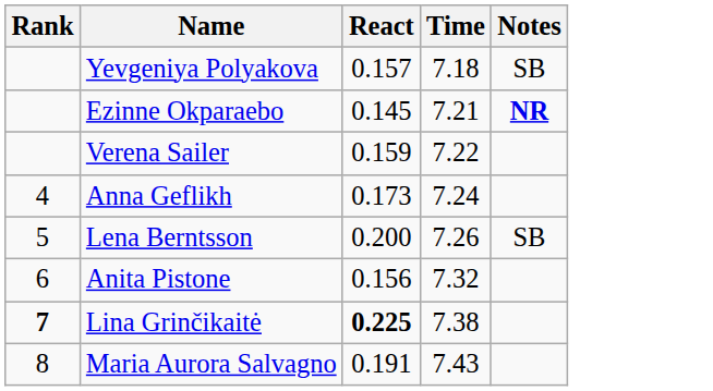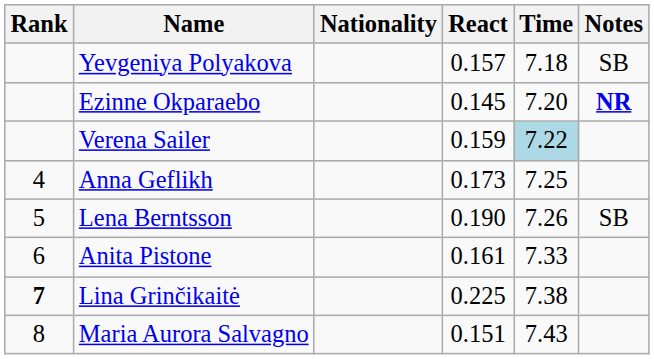 <table class="wikitable sortable" style="text-align:center">
 <tr>
 <th>Rank</th>
 <th>Name</th>
+<th>Nationality</th>
 <th>React</th>
 <th>Time</th>
 <th>Notes</th>
 </tr>
 <tr>
 <td></td>
 <td align="left"><a href='#'>Yevgeniya Polyakova</a></td>
+<td align=left></td>
 <td>0.157</td>
 <td>7.18</td>
 <td>SB</td>
 </tr>
 <tr>
 <td></td>
 <td align="left"><a href='#'>Ezinne Okparaebo</a></td>
+<td align=left></td>
 <td>0.145</td>
-<td>7.21</td>
+<td>7.20</td>
 <td><strong><a href='#'>NR</a></strong></td>
 </tr>
 <tr>
 <td></td>
 <td align="left"><a href='#'>Verena Sailer</a></td>
+<td align=left></td>
 <td>0.159</td>
-<td>7.22</td>
+<td style="background: lightblue;">7.22</td>
 <td></td>
 </tr>
 <tr>
 <td>4</td>
 <td align="left"><a href='#'>Anna Geflikh</a></td>
+<td align=left></td>
 <td>0.173</td>
-<td>7.24</td>
+<td>7.25</td>
 <td></td>
 </tr>
 <tr>
 <td>5</td>
 <td align="left"><a href='#'>Lena Berntsson</a></td>
-<td>0.200</td>
+<td align=left></td>
+<td>0.190</td>
 <td>7.26</td>
 <td>SB</td>
 </tr>
 <tr>
 <td>6</td>
 <td align="left"><a href='#'>Anita Pistone</a></td>
-<td>0.156</td>
-<td>7.32</td>
+<td align=left></td>
+<td>0.161</td>
+<td>7.33</td>
 <td></td>
 </tr>
 <tr>
 <td><strong>7</strong></td>
 <td align="left"><a href='#'>Lina Grinčikaitė</a></td>
-<td><strong>0.225</strong></td>
+<td align=left></td>
+<td>0.225</td>
 <td>7.38</td>
 <td></td>
 </tr>
 <tr>
 <td>8</td>
 <td align="left"><a href='#'>Maria Aurora Salvagno</a></td>
-<td>0.191</td>
+<td align=left></td>
+<td>0.151</td>
 <td>7.43</td>
 <td></td>
 </tr>
 </table>
